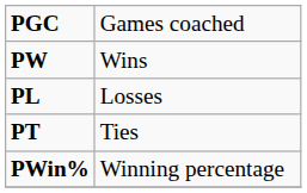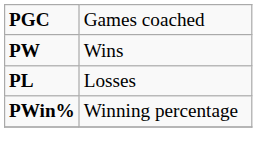 <table class="wikitable">
 <tr>
 <td><strong>PGC</strong></td>
 <td>Games coached</td>
 </tr>
 <tr>
 <td><strong>PW</strong></td>
 <td>Wins</td>
 </tr>
 <tr>
 <td><strong>PL</strong></td>
 <td>Losses</td>
 </tr>
 <tr>
-<td><strong>PT</strong></td>
-<td>Ties</td>
-</tr>
-<tr>
 <td><strong>PWin%</strong></td>
 <td>Winning percentage  </td>
 </tr>
 <tr>
 </tr>
 </table>
